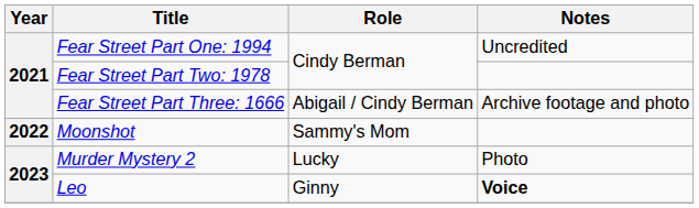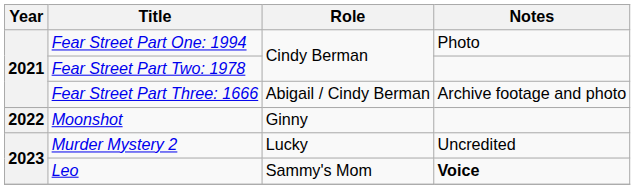 <table class="wikitable plainrowheaders sortable"  style=font-size:100%>
 <tr>
 <th scope="col">Year</th>
 <th scope="col">Title</th>
 <th scope="col">Role</th>
 <th scope="col">Notes</th>
 </tr>
 <tr>
 <th scope=row rowspan="3">2021</th>
 <td><em><a href='#'>Fear Street Part One: 1994</a></em></td>
 <td rowspan="2">Cindy Berman</td>
-<td>Uncredited</td>
+<td>Photo</td>
 </tr>
 <tr>
 <td><em><a href='#'>Fear Street Part Two: 1978</a></em></td>
 <td></td>
 </tr>
 <tr>
 <td><em><a href='#'>Fear Street Part Three: 1666</a></em></td>
 <td>Abigail / Cindy Berman</td>
 <td>Archive footage and photo</td>
 </tr>
 <tr>
 <th scope=row>2022</th>
 <td><em><a href='#'>Moonshot</a></em></td>
-<td>Sammy's Mom</td>
+<td>Ginny</td>
 <td></td>
 </tr>
 <tr>
 <th scope=row rowspan="2">2023</th>
 <td><em><a href='#'>Murder Mystery 2</a></em></td>
 <td>Lucky</td>
-<td>Photo</td>
+<td>Uncredited</td>
 </tr>
 <tr>
 <td><em><a href='#'>Leo</a></em></td>
-<td>Ginny</td>
+<td>Sammy's Mom</td>
 <td><strong>Voice</strong></td>
 </tr>
 <tr>
 </tr>
 </table>
